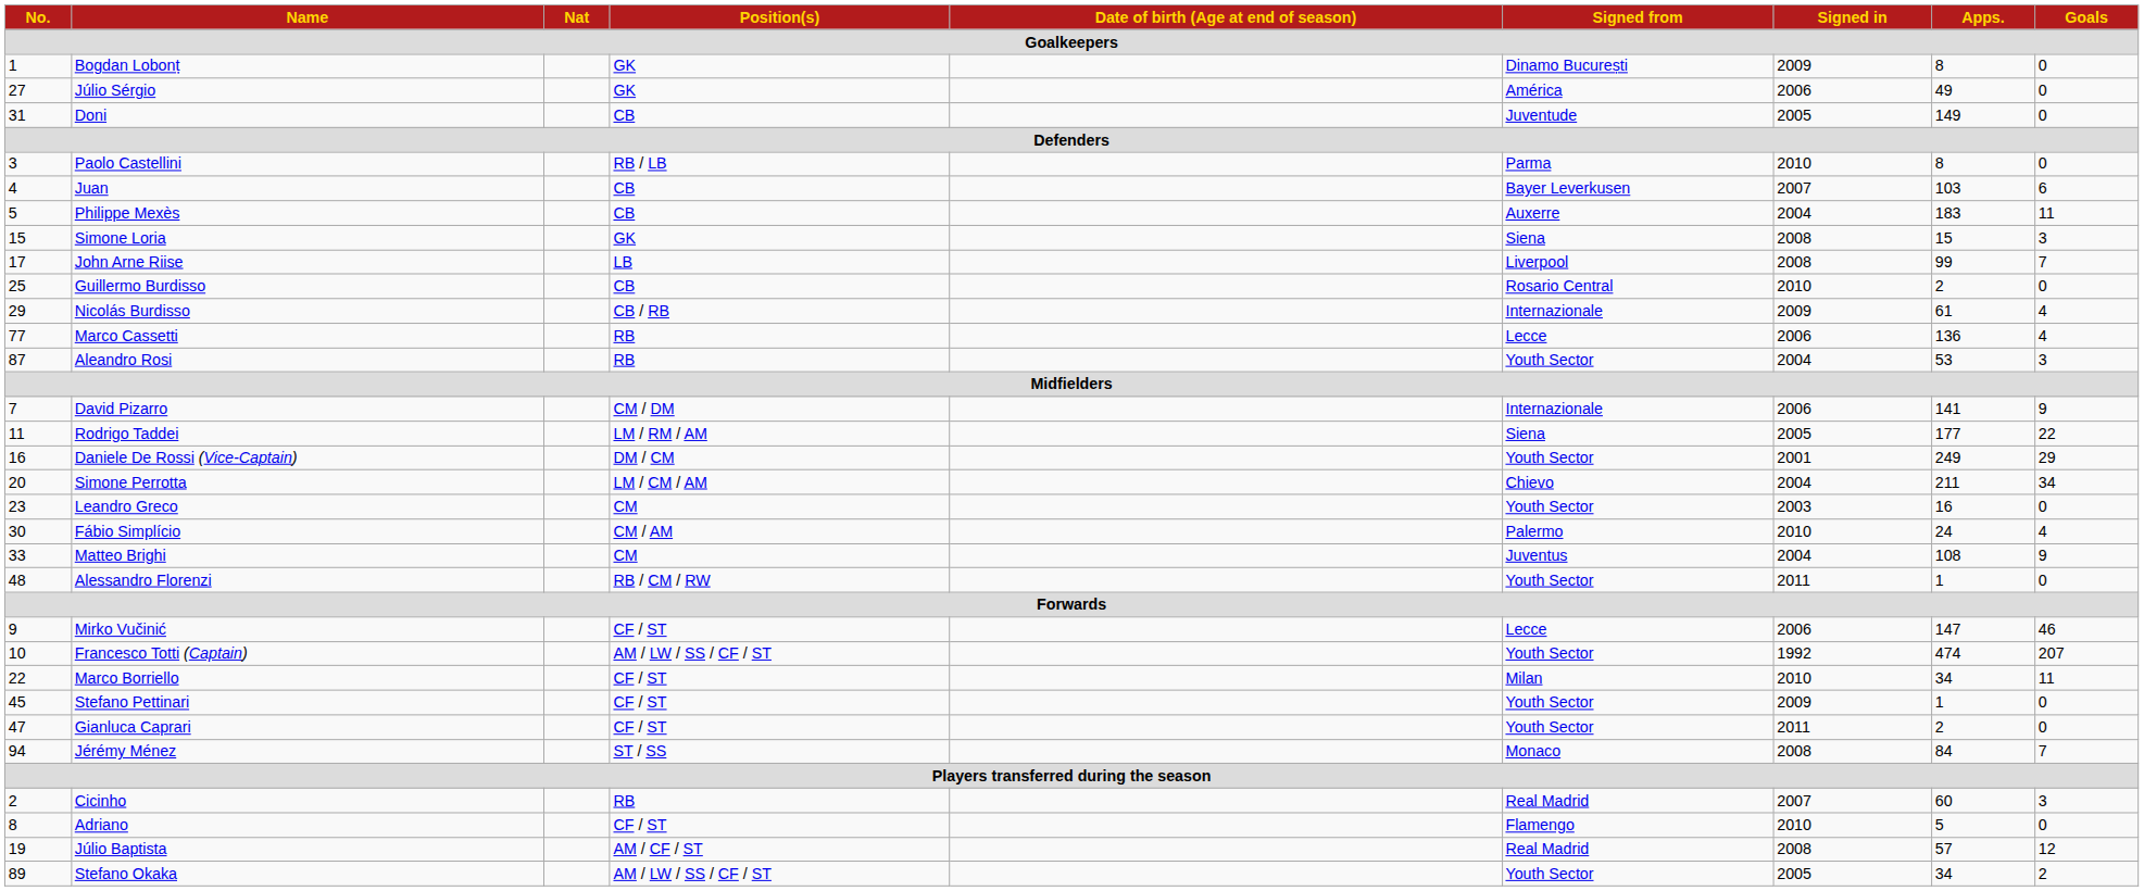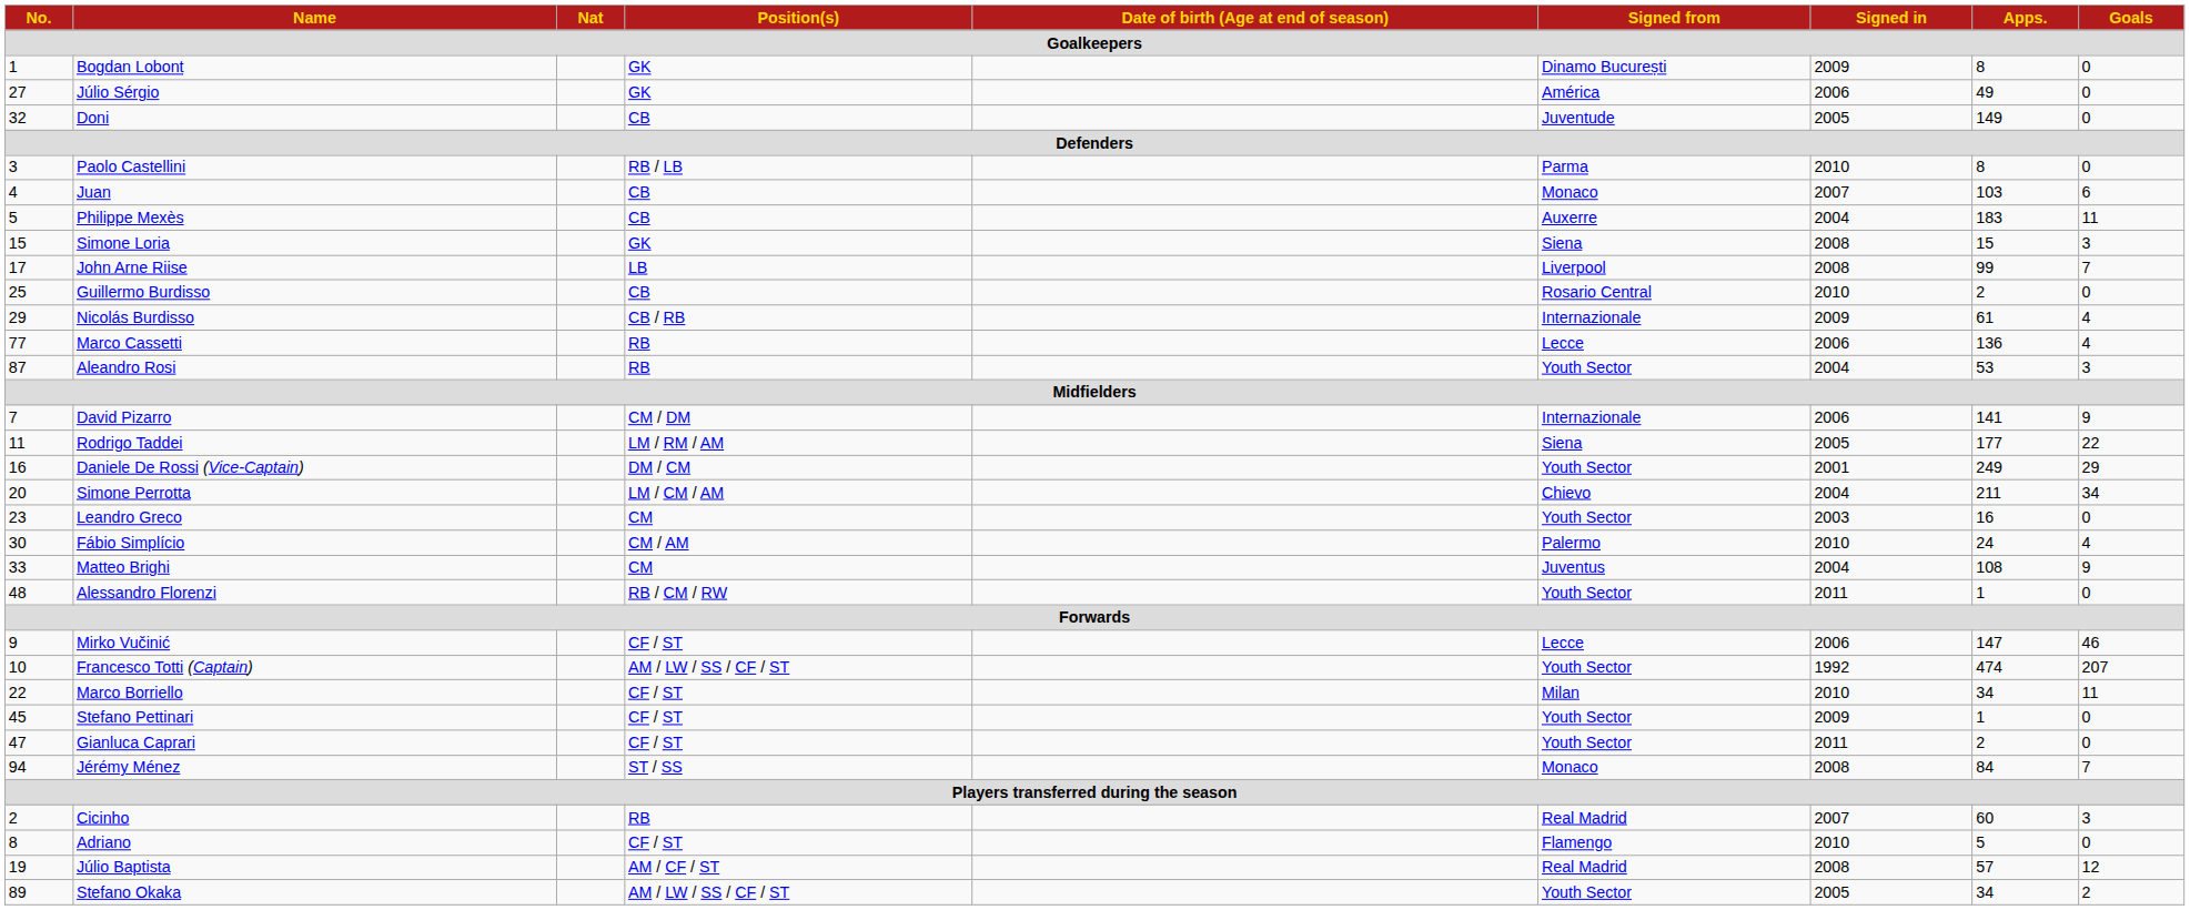 <table class="wikitable" style="text-align:left; font-size:90%; width:100%">
 <tr>
 <th style="background:#B21B1C; color:#FFD700; text-align:center;">No.</th>
 <th style="background:#B21B1C; color:#FFD700; text-align:center;">Name</th>
 <th style="background:#B21B1C; color:#FFD700; text-align:center;">Nat</th>
 <th style="background:#B21B1C; color:#FFD700; text-align:center;">Position(s)</th>
 <th style="background:#B21B1C; color:#FFD700; text-align:center;">Date of birth (Age at end of season)</th>
 <th style="background:#B21B1C; color:#FFD700; text-align:center;">Signed from</th>
 <th style="background:#B21B1C; color:#FFD700; text-align:center;">Signed in</th>
 <th style="background:#B21B1C; color:#FFD700; text-align:center;">Apps.</th>
 <th style="background:#B21B1C; color:#FFD700; text-align:center;">Goals</th>
 </tr>
 <tr>
 <th colspan=10 style="background:#DCDCDC; text-align:center;">Goalkeepers</th>
 </tr>
 <tr>
 <td>1</td>
 <td><a href='#'>Bogdan Lobonț</a></td>
 <td></td>
 <td><a href='#'>GK</a></td>
 <td></td>
 <td> <a href='#'>Dinamo București</a></td>
 <td>2009</td>
 <td>8</td>
 <td>0</td>
 </tr>
 <tr>
 <td>27</td>
 <td><a href='#'>Júlio Sérgio</a></td>
 <td></td>
 <td><a href='#'>GK</a></td>
 <td></td>
 <td> <a href='#'>América</a></td>
 <td>2006</td>
 <td>49</td>
 <td>0</td>
 </tr>
 <tr>
-<td>31</td>
+<td>32</td>
 <td><a href='#'>Doni</a></td>
 <td></td>
 <td><a href='#'>CB</a></td>
 <td></td>
 <td> <a href='#'>Juventude</a></td>
 <td>2005</td>
 <td>149</td>
 <td>0</td>
 </tr>
 <tr>
 <th colspan=10 style="background:#DCDCDC; text-align:center;">Defenders</th>
 </tr>
 <tr>
 <td>3</td>
 <td><a href='#'>Paolo Castellini</a></td>
 <td></td>
 <td><a href='#'>RB</a> / <a href='#'>LB</a></td>
 <td></td>
 <td> <a href='#'>Parma</a></td>
 <td>2010</td>
 <td>8</td>
 <td>0</td>
 </tr>
 <tr>
 <td>4</td>
 <td><a href='#'>Juan</a></td>
 <td></td>
 <td><a href='#'>CB</a></td>
 <td></td>
-<td> <a href='#'>Bayer Leverkusen</a></td>
+<td> <a href='#'>Monaco</a></td>
 <td>2007</td>
 <td>103</td>
 <td>6</td>
 </tr>
 <tr>
 <td>5</td>
 <td><a href='#'>Philippe Mexès</a></td>
 <td></td>
 <td><a href='#'>CB</a></td>
 <td></td>
 <td> <a href='#'>Auxerre</a></td>
 <td>2004</td>
 <td>183</td>
 <td>11</td>
 </tr>
 <tr>
 <td>15</td>
 <td><a href='#'>Simone Loria</a></td>
 <td></td>
 <td><a href='#'>GK</a></td>
 <td></td>
 <td> <a href='#'>Siena</a></td>
 <td>2008</td>
 <td>15</td>
 <td>3</td>
 </tr>
 <tr>
 <td>17</td>
 <td><a href='#'>John Arne Riise</a></td>
 <td></td>
 <td><a href='#'>LB</a></td>
 <td></td>
 <td> <a href='#'>Liverpool</a></td>
 <td>2008</td>
 <td>99</td>
 <td>7</td>
 </tr>
 <tr>
 <td>25</td>
 <td><a href='#'>Guillermo Burdisso</a></td>
 <td></td>
 <td><a href='#'>CB</a></td>
 <td></td>
 <td> <a href='#'>Rosario Central</a></td>
 <td>2010</td>
 <td>2</td>
 <td>0</td>
 </tr>
 <tr>
 <td>29</td>
 <td><a href='#'>Nicolás Burdisso</a></td>
 <td></td>
 <td><a href='#'>CB</a> / <a href='#'>RB</a></td>
 <td></td>
 <td> <a href='#'>Internazionale</a></td>
 <td>2009</td>
 <td>61</td>
 <td>4</td>
 </tr>
 <tr>
 <td>77</td>
 <td><a href='#'>Marco Cassetti</a></td>
 <td></td>
 <td><a href='#'>RB</a></td>
 <td></td>
 <td> <a href='#'>Lecce</a></td>
 <td>2006</td>
 <td>136</td>
 <td>4</td>
 </tr>
 <tr>
 <td>87</td>
 <td><a href='#'>Aleandro Rosi</a></td>
 <td></td>
 <td><a href='#'>RB</a></td>
 <td></td>
 <td> <a href='#'>Youth Sector</a></td>
 <td>2004</td>
 <td>53</td>
 <td>3</td>
 </tr>
 <tr>
 <th colspan=10 style="background:#DCDCDC; text-align:center;">Midfielders</th>
 </tr>
 <tr>
 <td>7</td>
 <td><a href='#'>David Pizarro</a></td>
 <td></td>
 <td><a href='#'>CM</a> / <a href='#'>DM</a></td>
 <td></td>
 <td> <a href='#'>Internazionale</a></td>
 <td>2006</td>
 <td>141</td>
 <td>9</td>
 </tr>
 <tr>
 <td>11</td>
 <td><a href='#'>Rodrigo Taddei</a></td>
 <td></td>
 <td><a href='#'>LM</a> / <a href='#'>RM</a> / <a href='#'>AM</a></td>
 <td></td>
 <td> <a href='#'>Siena</a></td>
 <td>2005</td>
 <td>177</td>
 <td>22</td>
 </tr>
 <tr>
 <td>16</td>
 <td><a href='#'>Daniele De Rossi</a> <em>(<a href='#'>Vice-Captain</a>)</em></td>
 <td></td>
 <td><a href='#'>DM</a> / <a href='#'>CM</a></td>
 <td></td>
 <td> <a href='#'>Youth Sector</a></td>
 <td>2001</td>
 <td>249</td>
 <td>29</td>
 </tr>
 <tr>
 <td>20</td>
 <td><a href='#'>Simone Perrotta</a></td>
 <td></td>
 <td><a href='#'>LM</a> / <a href='#'>CM</a> / <a href='#'>AM</a></td>
 <td></td>
 <td> <a href='#'>Chievo</a></td>
 <td>2004</td>
 <td>211</td>
 <td>34</td>
 </tr>
 <tr>
 <td>23</td>
 <td><a href='#'>Leandro Greco</a></td>
 <td></td>
 <td><a href='#'>CM</a></td>
 <td></td>
 <td> <a href='#'>Youth Sector</a></td>
 <td>2003</td>
 <td>16</td>
 <td>0</td>
 </tr>
 <tr>
 <td>30</td>
 <td><a href='#'>Fábio Simplício</a></td>
 <td></td>
 <td><a href='#'>CM</a> / <a href='#'>AM</a></td>
 <td></td>
 <td> <a href='#'>Palermo</a></td>
 <td>2010</td>
 <td>24</td>
 <td>4</td>
 </tr>
 <tr>
 <td>33</td>
 <td><a href='#'>Matteo Brighi</a></td>
 <td></td>
 <td><a href='#'>CM</a></td>
 <td></td>
 <td> <a href='#'>Juventus</a></td>
 <td>2004</td>
 <td>108</td>
 <td>9</td>
 </tr>
 <tr>
 <td>48</td>
 <td><a href='#'>Alessandro Florenzi</a></td>
 <td></td>
 <td><a href='#'>RB</a> / <a href='#'>CM</a> / <a href='#'>RW</a></td>
 <td></td>
 <td> <a href='#'>Youth Sector</a></td>
 <td>2011</td>
 <td>1</td>
 <td>0</td>
 </tr>
 <tr>
 <th colspan=10 style="background:#DCDCDC; text-align:center;">Forwards</th>
 </tr>
 <tr>
 <td>9</td>
 <td><a href='#'>Mirko Vučinić</a></td>
 <td></td>
 <td><a href='#'>CF</a> / <a href='#'>ST</a></td>
 <td></td>
 <td> <a href='#'>Lecce</a></td>
 <td>2006</td>
 <td>147</td>
 <td>46</td>
 </tr>
 <tr>
 <td>10</td>
 <td><a href='#'>Francesco Totti</a> <em>(<a href='#'>Captain</a>)</em></td>
 <td></td>
 <td><a href='#'>AM</a> / <a href='#'>LW</a> / <a href='#'>SS</a> / <a href='#'>CF</a> / <a href='#'>ST</a></td>
 <td></td>
 <td> <a href='#'>Youth Sector</a></td>
 <td>1992</td>
 <td>474</td>
 <td>207</td>
 </tr>
 <tr>
 <td>22</td>
 <td><a href='#'>Marco Borriello</a></td>
 <td></td>
 <td><a href='#'>CF</a> / <a href='#'>ST</a></td>
 <td></td>
 <td> <a href='#'>Milan</a></td>
 <td>2010</td>
 <td>34</td>
 <td>11</td>
 </tr>
 <tr>
 <td>45</td>
 <td><a href='#'>Stefano Pettinari</a></td>
 <td></td>
 <td><a href='#'>CF</a> / <a href='#'>ST</a></td>
 <td></td>
 <td> <a href='#'>Youth Sector</a></td>
 <td>2009</td>
 <td>1</td>
 <td>0</td>
 </tr>
 <tr>
 <td>47</td>
 <td><a href='#'>Gianluca Caprari</a></td>
 <td></td>
 <td><a href='#'>CF</a> / <a href='#'>ST</a></td>
 <td></td>
 <td> <a href='#'>Youth Sector</a></td>
 <td>2011</td>
 <td>2</td>
 <td>0</td>
 </tr>
 <tr>
 <td>94</td>
 <td><a href='#'>Jérémy Ménez</a></td>
 <td></td>
 <td><a href='#'>ST</a> / <a href='#'>SS</a></td>
 <td></td>
 <td> <a href='#'>Monaco</a></td>
 <td>2008</td>
 <td>84</td>
 <td>7</td>
 </tr>
 <tr>
 <th colspan=10 style="background:#DCDCDC; text-align:center;">Players transferred during the season</th>
 </tr>
 <tr>
 <td>2</td>
 <td><a href='#'>Cicinho</a></td>
 <td></td>
 <td><a href='#'>RB</a></td>
 <td></td>
 <td> <a href='#'>Real Madrid</a></td>
 <td>2007</td>
 <td>60</td>
 <td>3</td>
 </tr>
 <tr>
 <td>8</td>
 <td><a href='#'>Adriano</a></td>
 <td></td>
 <td><a href='#'>CF</a> / <a href='#'>ST</a></td>
 <td></td>
 <td> <a href='#'>Flamengo</a></td>
 <td>2010</td>
 <td>5</td>
 <td>0</td>
 </tr>
 <tr>
 <td>19</td>
 <td><a href='#'>Júlio Baptista</a></td>
 <td></td>
 <td><a href='#'>AM</a> / <a href='#'>CF</a> / <a href='#'>ST</a></td>
 <td></td>
 <td> <a href='#'>Real Madrid</a></td>
 <td>2008</td>
 <td>57</td>
 <td>12</td>
 </tr>
 <tr>
 <td>89</td>
 <td><a href='#'>Stefano Okaka</a></td>
 <td></td>
 <td><a href='#'>AM</a> / <a href='#'>LW</a> / <a href='#'>SS</a> / <a href='#'>CF</a> / <a href='#'>ST</a></td>
 <td></td>
 <td> <a href='#'>Youth Sector</a></td>
 <td>2005</td>
 <td>34</td>
 <td>2</td>
 </tr>
 </table>
